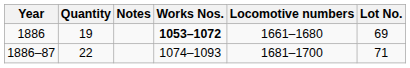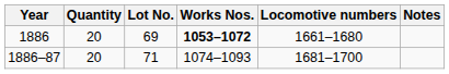 <table class="wikitable" style="text-align:center;">
 <tr>
 <th>Year</th>
 <th>Quantity</th>
-<th>Notes</th>
+<th>Lot No.</th>
 <th>Works Nos.</th>
 <th>Locomotive numbers</th>
-<th>Lot No.</th>
+<th>Notes</th>
 </tr>
 <tr>
 <td>1886</td>
-<td>19</td>
-<td align=left></td>
+<td>20</td>
+<td>69</td>
 <td><strong>1053–1072</strong></td>
 <td>1661–1680</td>
-<td>69</td>
+<td align=left></td>
 </tr>
 <tr>
 <td>1886–87</td>
-<td>22</td>
-<td align=left></td>
+<td>20</td>
+<td>71</td>
 <td>1074–1093</td>
 <td>1681–1700</td>
-<td>71</td>
+<td align=left></td>
 </tr>
 </table>
